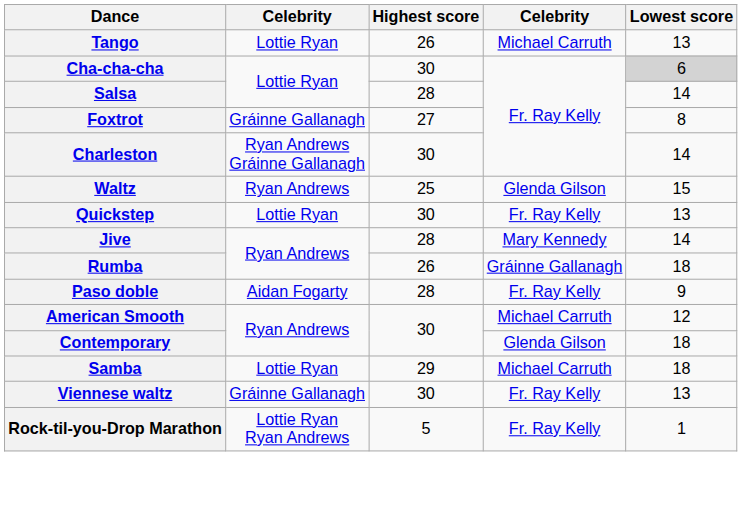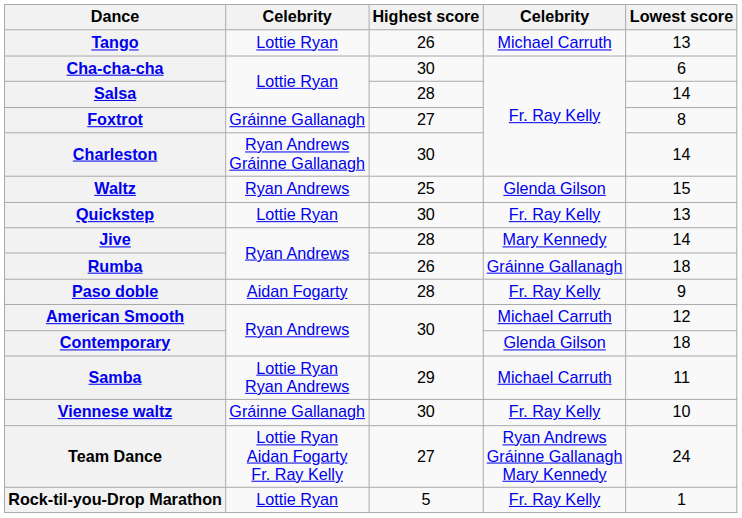 <table class="wikitable sortable" style="text-align:center;">
 <tr>
 <th>Dance</th>
 <th class="sortable">Celebrity</th>
 <th>Highest score</th>
 <th class="sortable">Celebrity</th>
 <th>Lowest score</th>
 </tr>
 <tr>
 <th><a href='#'>Tango</a></th>
 <td><a href='#'>Lottie Ryan</a></td>
 <td>26</td>
 <td><a href='#'>Michael Carruth</a></td>
 <td>13</td>
 </tr>
 <tr>
 <th><a href='#'>Cha-cha-cha</a></th>
 <td rowspan="2"><a href='#'>Lottie Ryan</a></td>
 <td>30</td>
 <td rowspan="4"><a href='#'>Fr. Ray Kelly</a></td>
-<td style="background: lightgrey;">6</td>
+<td>6</td>
 </tr>
 <tr>
 <th><a href='#'>Salsa</a></th>
 <td>28</td>
 <td>14</td>
 </tr>
 <tr>
 <th><a href='#'>Foxtrot</a></th>
 <td><a href='#'>Gráinne Gallanagh</a></td>
 <td>27</td>
 <td>8</td>
 </tr>
 <tr>
 <th><a href='#'>Charleston</a></th>
 <td><a href='#'>Ryan Andrews</a><br><a href='#'>Gráinne Gallanagh</a></td>
 <td>30</td>
 <td>14</td>
 </tr>
 <tr>
 <th><a href='#'>Waltz</a></th>
 <td><a href='#'>Ryan Andrews</a></td>
 <td>25</td>
 <td><a href='#'>Glenda Gilson</a></td>
 <td>15</td>
 </tr>
 <tr>
 <th><a href='#'>Quickstep</a></th>
 <td><a href='#'>Lottie Ryan</a></td>
 <td>30</td>
 <td><a href='#'>Fr. Ray Kelly</a></td>
 <td>13</td>
 </tr>
 <tr>
 <th><a href='#'>Jive</a></th>
 <td rowspan="2"><a href='#'>Ryan Andrews</a></td>
 <td>28</td>
 <td><a href='#'>Mary Kennedy</a></td>
 <td>14</td>
 </tr>
 <tr>
 <th><a href='#'>Rumba</a></th>
 <td>26</td>
 <td><a href='#'>Gráinne Gallanagh</a></td>
 <td>18</td>
 </tr>
 <tr>
 <th><a href='#'>Paso doble</a></th>
 <td><a href='#'>Aidan Fogarty</a></td>
 <td>28</td>
 <td><a href='#'>Fr. Ray Kelly</a></td>
 <td>9</td>
 </tr>
 <tr>
 <th><a href='#'>American Smooth</a></th>
 <td rowspan="2"><a href='#'>Ryan Andrews</a></td>
 <td rowspan="2">30</td>
 <td><a href='#'>Michael Carruth</a></td>
 <td>12</td>
 </tr>
 <tr>
 <th><a href='#'>Contemporary</a></th>
 <td><a href='#'>Glenda Gilson</a></td>
 <td>18</td>
 </tr>
 <tr>
 <th><a href='#'>Samba</a></th>
-<td><a href='#'>Lottie Ryan</a></td>
+<td><a href='#'>Lottie Ryan</a><br><a href='#'>Ryan Andrews</a></td>
 <td>29</td>
 <td><a href='#'>Michael Carruth</a></td>
-<td>18</td>
+<td>11</td>
 </tr>
 <tr>
 <th><a href='#'>Viennese waltz</a></th>
 <td><a href='#'>Gráinne Gallanagh</a></td>
 <td>30</td>
 <td><a href='#'>Fr. Ray Kelly</a></td>
-<td>13</td>
+<td>10</td>
+</tr>
+<tr>
+<th>Team Dance</th>
+<td><a href='#'>Lottie Ryan</a><br><a href='#'>Aidan Fogarty</a><br><a href='#'>Fr. Ray Kelly</a></td>
+<td>27</td>
+<td><a href='#'>Ryan Andrews</a><br><a href='#'>Gráinne Gallanagh</a><br><a href='#'>Mary Kennedy</a></td>
+<td>24</td>
 </tr>
 <tr>
 <th>Rock-til-you-Drop Marathon</th>
-<td><a href='#'>Lottie Ryan</a><br><a href='#'>Ryan Andrews</a></td>
+<td><a href='#'>Lottie Ryan</a></td>
 <td>5</td>
 <td><a href='#'>Fr. Ray Kelly</a></td>
 <td>1</td>
 </tr>
 </table>
